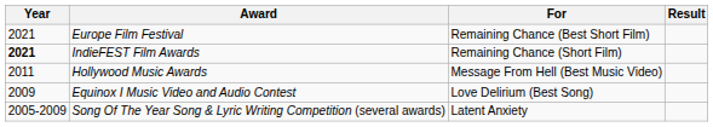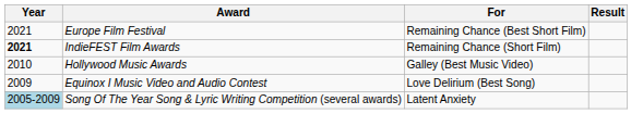 <table class="wikitable">
 <tr>
 <th>Year</th>
 <th>Award</th>
 <th>For</th>
 <th>Result</th>
 </tr>
 <tr>
 <td>2021</td>
 <td><em>Europe Film Festival</em></td>
 <td>Remaining Chance (Best Short Film)</td>
 <td></td>
 </tr>
 <tr>
 <td><strong>2021</strong></td>
 <td><em>IndieFEST Film Awards</em></td>
 <td>Remaining Chance (Short Film)</td>
 <td></td>
 </tr>
 <tr>
-<td>2011</td>
+<td>2010</td>
 <td><em>Hollywood Music Awards</em></td>
-<td>Message From Hell (Best Music Video)</td>
+<td>Galley (Best Music Video)</td>
 <td></td>
 </tr>
 <tr>
 <td>2009</td>
 <td><em>Equinox I Music Video and Audio Contest</em></td>
 <td>Love Delirium (Best Song)</td>
 <td></td>
 </tr>
 <tr>
-<td>2005-2009</td>
+<td style="background: lightblue;">2005-2009</td>
 <td><em>Song Of The Year Song & Lyric Writing Competition</em> (several awards)</td>
 <td>Latent Anxiety</td>
 <td></td>
 </tr>
 </table>
